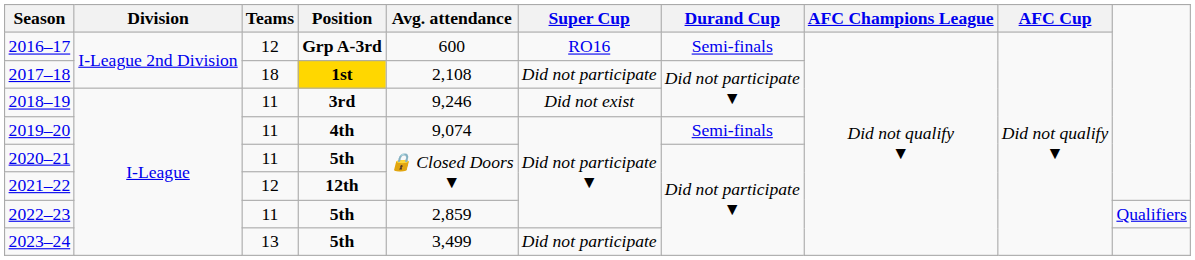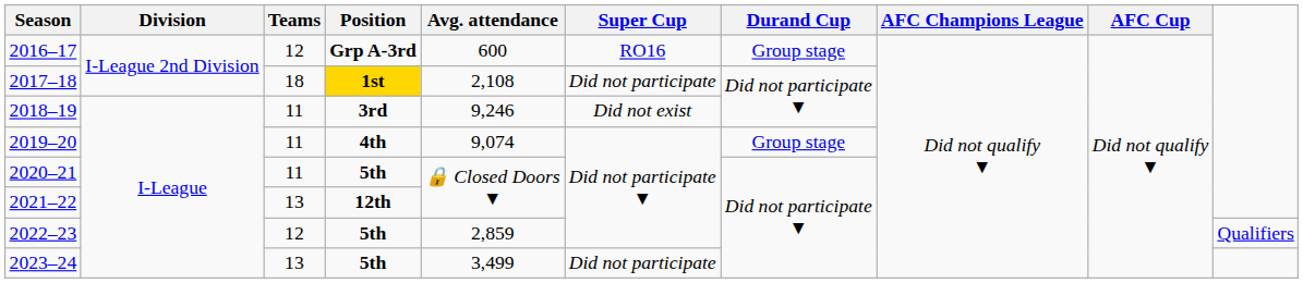 <table class="wikitable" style="text-align: center;">
 <tr>
 <th>Season</th>
 <th>Division</th>
 <th>Teams</th>
 <th>Position</th>
 <th>Avg. attendance</th>
 <th><a href='#'>Super Cup</a></th>
 <th><a href='#'>Durand Cup</a></th>
 <th><a href='#'>AFC Champions League</a></th>
 <th><a href='#'>AFC Cup</a></th>
 </tr>
 <tr>
 <td><a href='#'>2016–17</a></td>
 <td rowspan="2"><a href='#'>I-League 2nd Division</a></td>
 <td>12</td>
 <td><strong>Grp A-3rd</strong></td>
 <td>600</td>
 <td><a href='#'>RO16</a></td>
-<td><a href='#'>Semi-finals</a></td>
+<td><a href='#'>Group stage</a></td>
 <td rowspan="8"><em>Did not qualify</em><br>▼</td>
 <td rowspan="8"><em>Did not qualify</em><br>▼</td>
 </tr>
 <tr>
 <td><a href='#'>2017–18</a></td>
 <td>18</td>
 <td bgcolor="gold"><strong>1st</strong></td>
 <td>2,108</td>
 <td rowspan="1"><em>Did not participate</em></td>
 <td rowspan="2"><em>Did not participate</em><br>▼</td>
 </tr>
 <tr>
 <td><a href='#'>2018–19</a></td>
 <td rowspan="6"><a href='#'>I-League</a></td>
 <td>11</td>
 <td><strong>3rd</strong></td>
 <td>9,246</td>
 <td rowspan="1"><em>Did not exist</em></td>
 </tr>
 <tr>
 <td><a href='#'>2019–20</a></td>
 <td>11</td>
 <td><strong>4th</strong></td>
 <td>9,074</td>
 <td rowspan="4"><em>Did not participate</em><br>▼</td>
-<td><a href='#'>Semi-finals</a></td>
+<td><a href='#'>Group stage</a></td>
 </tr>
 <tr>
 <td><a href='#'>2020–21</a></td>
 <td>11</td>
 <td><strong>5th</strong></td>
 <td rowspan="2"><em>🔒 Closed Doors</em><br>▼</td>
 <td rowspan="4"><em>Did not participate</em><br>▼</td>
 </tr>
 <tr>
 <td><a href='#'>2021–22</a></td>
-<td>12</td>
+<td>13</td>
 <td><strong>12th</strong></td>
 </tr>
 <tr>
 <td><a href='#'>2022–23</a></td>
-<td>11</td>
+<td>12</td>
 <td><strong>5th</strong></td>
 <td>2,859</td>
 <td><a href='#'>Qualifiers</a></td>
 </tr>
 <tr>
 <td><a href='#'>2023–24</a></td>
 <td>13</td>
 <td><strong>5th</strong></td>
 <td>3,499</td>
 <td rowspan="1"><em>Did not participate</em></td>
 </tr>
 </table>
